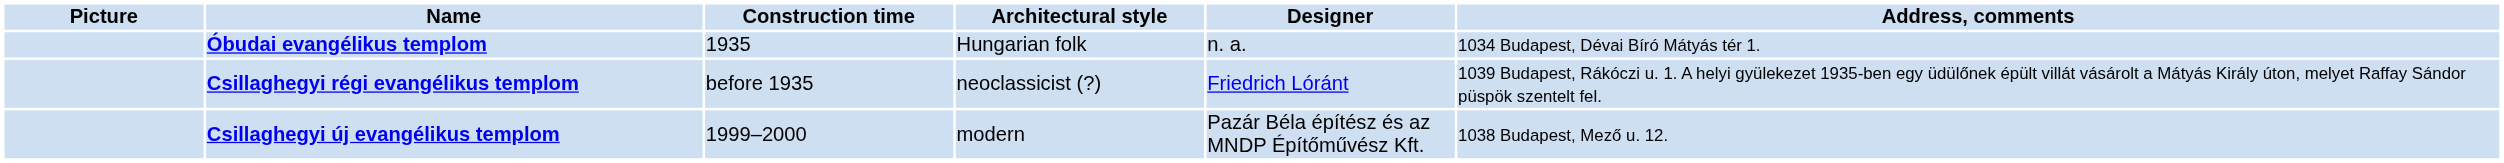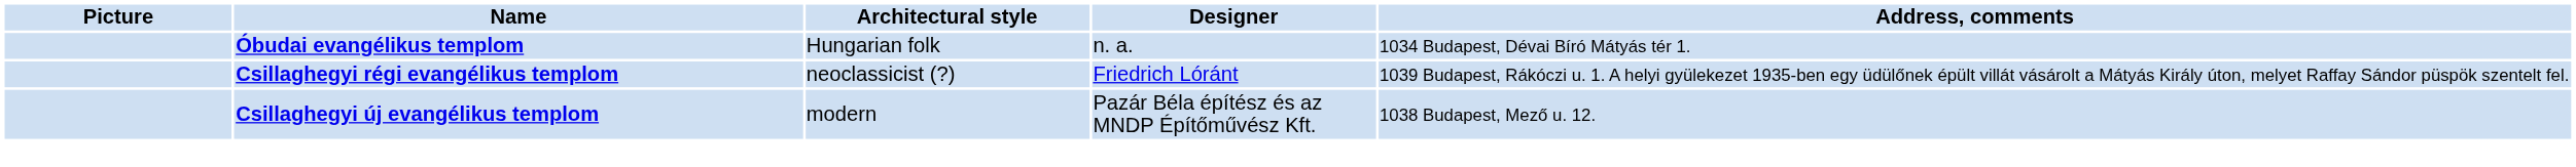 <table width="100%">
 <tr>
 <th bgcolor="#CEDFF2" width="8%">Picture</th>
 <th bgcolor="#CEDFF2" width="20%">Name</th>
-<th bgcolor="#CEDFF2" width="10%">Construction time</th>
 <th bgcolor="#CEDFF2" width="10%">Architectural style</th>
 <th bgcolor="#CEDFF2" width="10%">Designer</th>
 <th bgcolor="#CEDFF2" width="42%">Address, comments</th>
 </tr>
 <tr>
 <td bgcolor="#CEDFF2"></td>
 <td bgcolor="#CEDFF2"><strong><a href='#'>Óbudai evangélikus templom</a></strong></td>
-<td bgcolor="#CEDFF2">1935</td>
 <td bgcolor="#CEDFF2">Hungarian folk</td>
 <td bgcolor="#CEDFF2">n. a.</td>
 <td bgcolor="#CEDFF2"><small>1034 Budapest, Dévai Bíró Mátyás tér 1.</small></td>
 </tr>
 <tr>
 <td bgcolor="#CEDFF2"></td>
 <td bgcolor="#CEDFF2"><strong><a href='#'>Csillaghegyi régi evangélikus templom</a></strong></td>
-<td bgcolor="#CEDFF2">before 1935</td>
 <td bgcolor="#CEDFF2">neoclassicist (?)</td>
 <td bgcolor="#CEDFF2"><a href='#'>Friedrich Lóránt</a></td>
 <td bgcolor="#CEDFF2"><small>1039 Budapest, Rákóczi u. 1. A helyi gyülekezet 1935-ben egy üdülőnek épült villát vásárolt a Mátyás Király úton, melyet Raffay Sándor püspök szentelt fel.</small></td>
 </tr>
 <tr>
 <td bgcolor="#CEDFF2"></td>
 <td bgcolor="#CEDFF2"><strong><a href='#'>Csillaghegyi új evangélikus templom</a></strong></td>
-<td bgcolor="#CEDFF2">1999–2000</td>
 <td bgcolor="#CEDFF2">modern</td>
 <td bgcolor="#CEDFF2">Pazár Béla építész és az MNDP Építőművész Kft.</td>
 <td bgcolor="#CEDFF2"><small>1038 Budapest, Mező u. 12. </small></td>
 </tr>
 </table>
